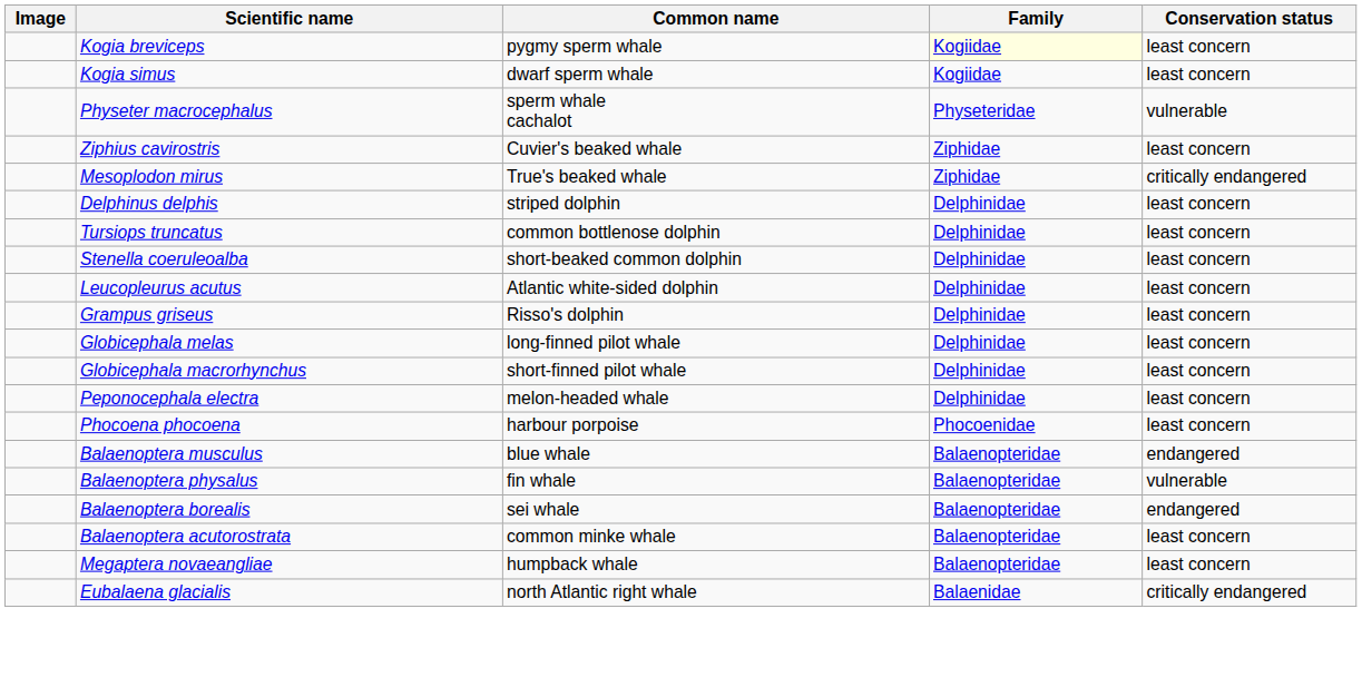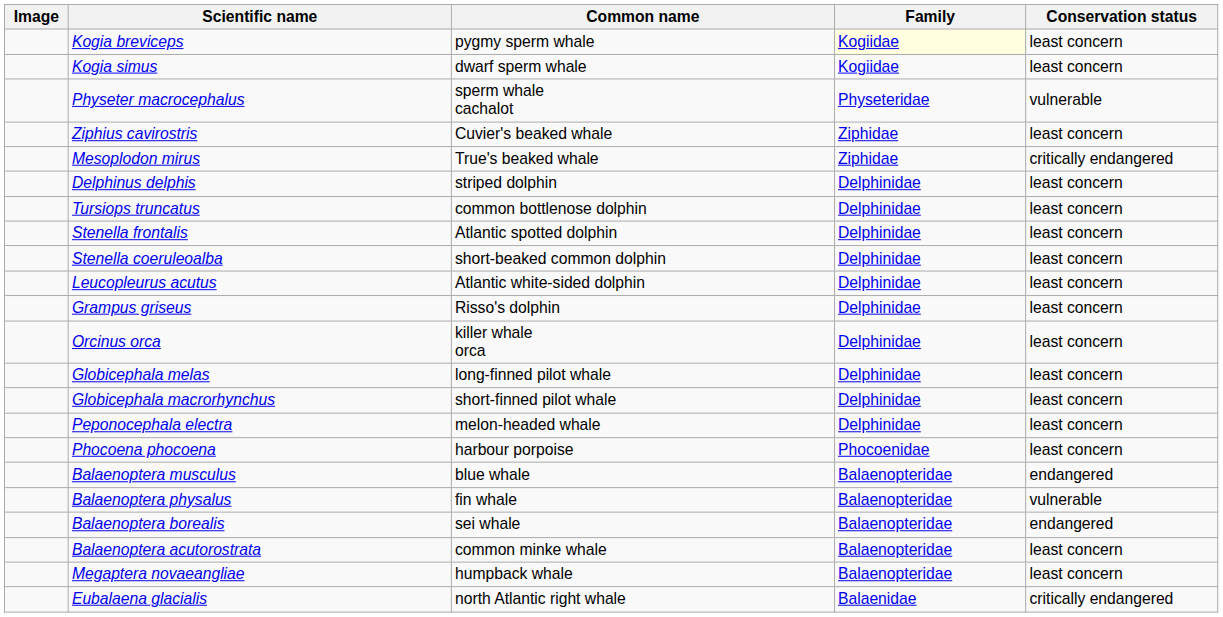 <table class="wikitable sortable" style="width:98%">
 <tr>
 <th class="unsortable" width="5%">Image</th>
 <th width="30%">Scientific name</th>
 <th width="30%">Common name</th>
 <th width="15%">Family</th>
 <th width="15%">Conservation status</th>
 </tr>
 <tr>
 <td></td>
 <td><em><a href='#'>Kogia breviceps</a></em></td>
 <td>pygmy sperm whale</td>
 <td style="background: lightyellow;"><a href='#'>Kogiidae</a></td>
 <td>least concern</td>
 </tr>
 <tr>
 <td></td>
 <td><em><a href='#'>Kogia simus</a></em></td>
 <td>dwarf sperm whale</td>
 <td><a href='#'>Kogiidae</a></td>
 <td>least concern</td>
 </tr>
 <tr>
 <td></td>
 <td><em><a href='#'>Physeter macrocephalus</a></em></td>
 <td>sperm whale<br>cachalot</td>
 <td><a href='#'>Physeteridae</a></td>
 <td>vulnerable</td>
 </tr>
 <tr>
 <td></td>
 <td><em><a href='#'>Ziphius cavirostris</a></em></td>
 <td>Cuvier's beaked whale</td>
 <td><a href='#'>Ziphidae</a></td>
 <td>least concern</td>
 </tr>
 <tr>
 <td></td>
 <td><em><a href='#'>Mesoplodon mirus</a></em></td>
 <td>True's beaked whale</td>
 <td><a href='#'>Ziphidae</a></td>
 <td>critically endangered</td>
 </tr>
 <tr>
 <td></td>
 <td><em><a href='#'>Delphinus delphis</a></em></td>
 <td>striped dolphin</td>
 <td><a href='#'>Delphinidae</a></td>
 <td>least concern</td>
 </tr>
 <tr>
 <td></td>
 <td><em><a href='#'>Tursiops truncatus</a></em></td>
 <td>common bottlenose dolphin</td>
 <td><a href='#'>Delphinidae</a></td>
 <td>least concern</td>
 </tr>
 <tr>
 <td></td>
+<td><em><a href='#'>Stenella frontalis</a></em></td>
+<td>Atlantic spotted dolphin</td>
+<td><a href='#'>Delphinidae</a></td>
+<td>least concern</td>
+</tr>
+<tr>
+<td></td>
 <td><em><a href='#'>Stenella coeruleoalba</a></em></td>
 <td>short-beaked common dolphin</td>
 <td><a href='#'>Delphinidae</a></td>
 <td>least concern</td>
 </tr>
 <tr>
 <td></td>
 <td><em><a href='#'>Leucopleurus acutus</a></em></td>
 <td>Atlantic white-sided dolphin</td>
 <td><a href='#'>Delphinidae</a></td>
 <td>least concern</td>
 </tr>
 <tr>
 <td></td>
 <td><em><a href='#'>Grampus griseus</a></em></td>
 <td>Risso's dolphin</td>
+<td><a href='#'>Delphinidae</a></td>
+<td>least concern</td>
+</tr>
+<tr>
+<td></td>
+<td><em><a href='#'>Orcinus orca</a></em></td>
+<td>killer whale<br>orca</td>
 <td><a href='#'>Delphinidae</a></td>
 <td>least concern</td>
 </tr>
 <tr>
 <td></td>
 <td><em><a href='#'>Globicephala melas</a></em></td>
 <td>long-finned pilot whale</td>
 <td><a href='#'>Delphinidae</a></td>
 <td>least concern</td>
 </tr>
 <tr>
 <td></td>
 <td><em><a href='#'>Globicephala macrorhynchus</a></em></td>
 <td>short-finned pilot whale</td>
 <td><a href='#'>Delphinidae</a></td>
 <td>least concern</td>
 </tr>
 <tr>
 <td></td>
 <td><em><a href='#'>Peponocephala electra</a></em></td>
 <td>melon-headed whale</td>
 <td><a href='#'>Delphinidae</a></td>
 <td>least concern</td>
 </tr>
 <tr>
 <td></td>
 <td><em><a href='#'>Phocoena phocoena</a></em></td>
 <td>harbour porpoise</td>
 <td><a href='#'>Phocoenidae</a></td>
 <td>least concern</td>
 </tr>
 <tr>
 <td></td>
 <td><em><a href='#'>Balaenoptera musculus</a></em></td>
 <td>blue whale</td>
 <td><a href='#'>Balaenopteridae</a></td>
 <td>endangered</td>
 </tr>
 <tr>
 <td></td>
 <td><em><a href='#'>Balaenoptera physalus</a></em></td>
 <td>fin whale</td>
 <td><a href='#'>Balaenopteridae</a></td>
 <td>vulnerable</td>
 </tr>
 <tr>
 <td></td>
 <td><em><a href='#'>Balaenoptera borealis</a></em></td>
 <td>sei whale</td>
 <td><a href='#'>Balaenopteridae</a></td>
 <td>endangered</td>
 </tr>
 <tr>
 <td></td>
 <td><em><a href='#'>Balaenoptera acutorostrata</a></em></td>
 <td>common minke whale</td>
 <td><a href='#'>Balaenopteridae</a></td>
 <td>least concern</td>
 </tr>
 <tr>
 <td></td>
 <td><em><a href='#'>Megaptera novaeangliae</a></em></td>
 <td>humpback whale</td>
 <td><a href='#'>Balaenopteridae</a></td>
 <td>least concern</td>
 </tr>
 <tr>
 <td></td>
 <td><em><a href='#'>Eubalaena glacialis</a></em></td>
 <td>north Atlantic right whale</td>
 <td><a href='#'>Balaenidae</a></td>
 <td>critically endangered</td>
 </tr>
 </table>
